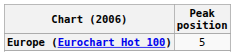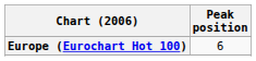 <table class="wikitable sortable plainrowheaders" style="text-align:center">
 <tr>
 <th>Chart (2006)</th>
 <th>Peak<br>position</th>
 </tr>
 <tr>
 </tr>
 <tr>
 <th scope="row">Europe (<a href='#'>Eurochart Hot 100</a>)</th>
-<td>5</td>
+<td>6</td>
 </tr>
 <tr>
 </tr>
 <tr>
 </tr>
 <tr>
 </tr>
 <tr>
 </tr>
 <tr>
 </tr>
 <tr>
 </tr>
 <tr>
 </tr>
 <tr>
 </tr>
 </table>
